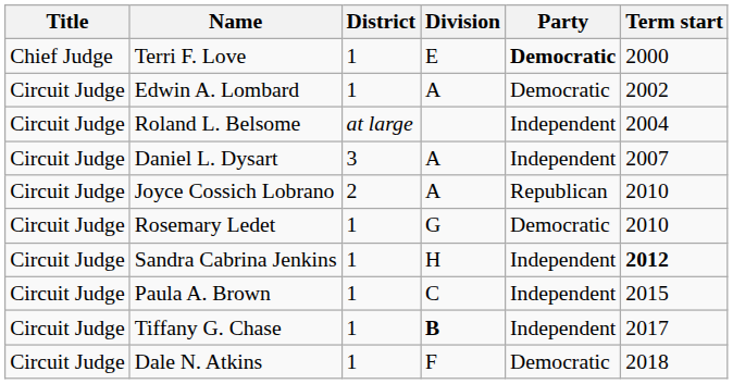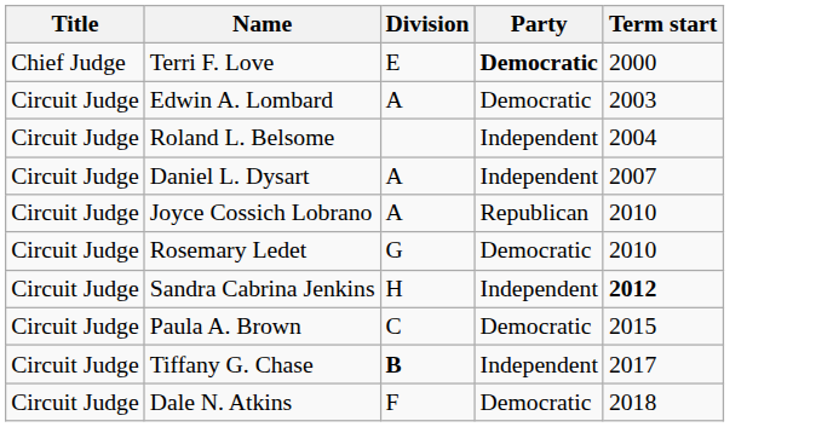 <table class = "wikitable">
 <tr>
 <th>Title</th>
 <th>Name</th>
-<th>District</th>
 <th>Division</th>
 <th>Party</th>
 <th>Term start</th>
 </tr>
 <tr>
 <td>Chief Judge</td>
 <td>Terri F. Love</td>
-<td>1</td>
 <td>E</td>
 <td><strong>Democratic</strong></td>
 <td>2000</td>
 </tr>
 <tr>
 <td>Circuit Judge</td>
 <td>Edwin A. Lombard</td>
-<td>1</td>
 <td>A</td>
 <td>Democratic</td>
-<td>2002</td>
+<td>2003</td>
 </tr>
 <tr>
 <td>Circuit Judge</td>
 <td>Roland L. Belsome</td>
-<td><em>at large</em></td>
 <td></td>
 <td>Independent</td>
 <td>2004</td>
 </tr>
 <tr>
 <td>Circuit Judge</td>
 <td>Daniel L. Dysart</td>
-<td>3</td>
 <td>A</td>
 <td>Independent</td>
 <td>2007</td>
 </tr>
 <tr>
 <td>Circuit Judge</td>
 <td>Joyce Cossich Lobrano</td>
-<td>2</td>
 <td>A</td>
 <td>Republican</td>
 <td>2010</td>
 </tr>
 <tr>
 <td>Circuit Judge</td>
 <td>Rosemary Ledet</td>
-<td>1</td>
 <td>G</td>
 <td>Democratic</td>
 <td>2010</td>
 </tr>
 <tr>
 <td>Circuit Judge</td>
 <td>Sandra Cabrina Jenkins</td>
-<td>1</td>
 <td>H</td>
 <td>Independent</td>
 <td><strong>2012</strong></td>
 </tr>
 <tr>
 <td>Circuit Judge</td>
 <td>Paula A. Brown</td>
-<td>1</td>
 <td>C</td>
-<td>Independent</td>
+<td>Democratic</td>
 <td>2015</td>
 </tr>
 <tr>
 <td>Circuit Judge</td>
 <td>Tiffany G. Chase</td>
-<td>1</td>
 <td><strong>B</strong></td>
 <td>Independent</td>
 <td>2017</td>
 </tr>
 <tr>
 <td>Circuit Judge</td>
 <td>Dale N. Atkins</td>
-<td>1</td>
 <td>F</td>
 <td>Democratic</td>
 <td>2018</td>
 </tr>
 </table>
